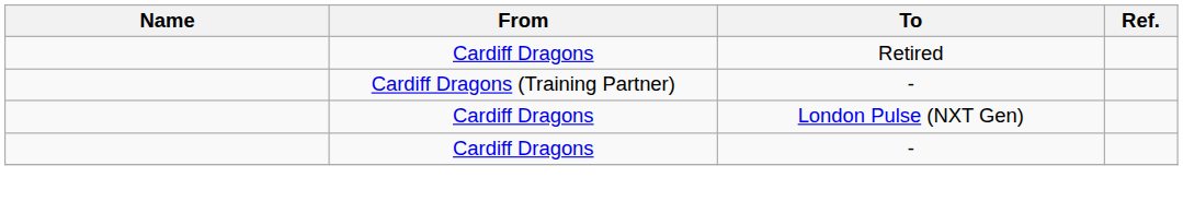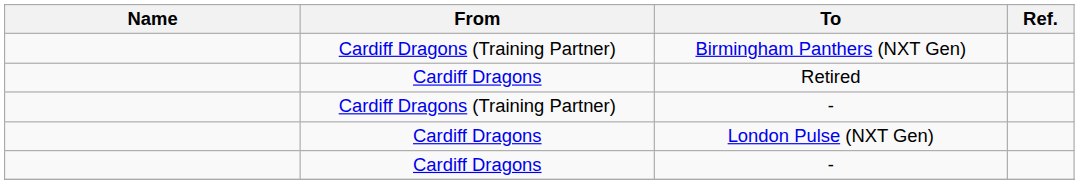 <table class="wikitable sortable alternance" style="text-align:center">
 <tr>
 <th style="width:250px;">Name</th>
 <th style="width:300px;">From</th>
 <th style="width:300px;">To</th>
 <th style="width:50px;">Ref.</th>
+</tr>
+<tr>
+<td> </td>
+<td> <a href='#'>Cardiff Dragons</a> (Training Partner)</td>
+<td> <a href='#'>Birmingham Panthers</a> (NXT Gen)</td>
+<td></td>
 </tr>
 <tr>
 <td> </td>
 <td> <a href='#'>Cardiff Dragons</a></td>
 <td>Retired</td>
 <td></td>
 </tr>
 <tr>
 <td> </td>
 <td> <a href='#'>Cardiff Dragons</a> (Training Partner)</td>
 <td>-</td>
 <td></td>
 </tr>
 <tr>
 <td> </td>
 <td> <a href='#'>Cardiff Dragons</a></td>
 <td> <a href='#'>London Pulse</a> (NXT Gen)</td>
 <td></td>
 </tr>
 <tr>
 <td> </td>
 <td> <a href='#'>Cardiff Dragons</a></td>
 <td>-</td>
 <td></td>
 </tr>
 <tr>
 </tr>
 </table>
